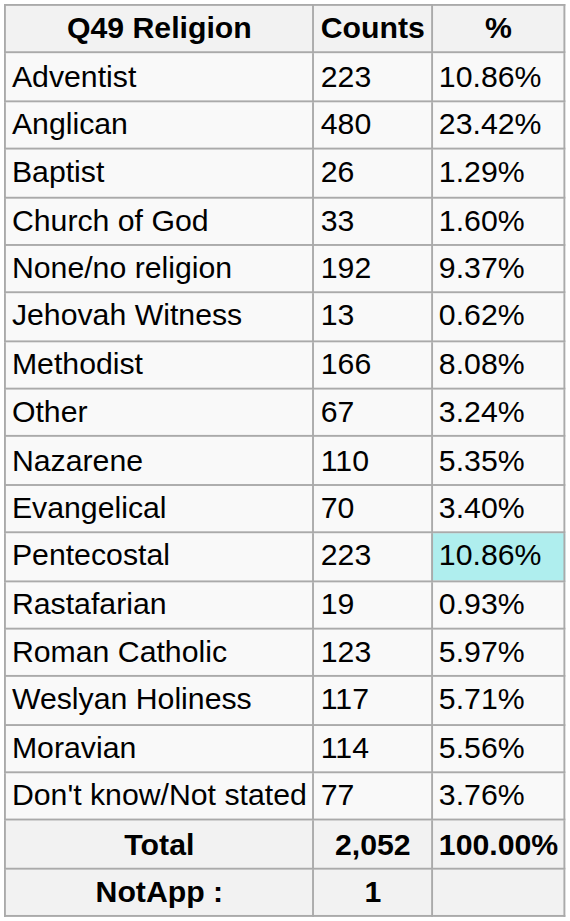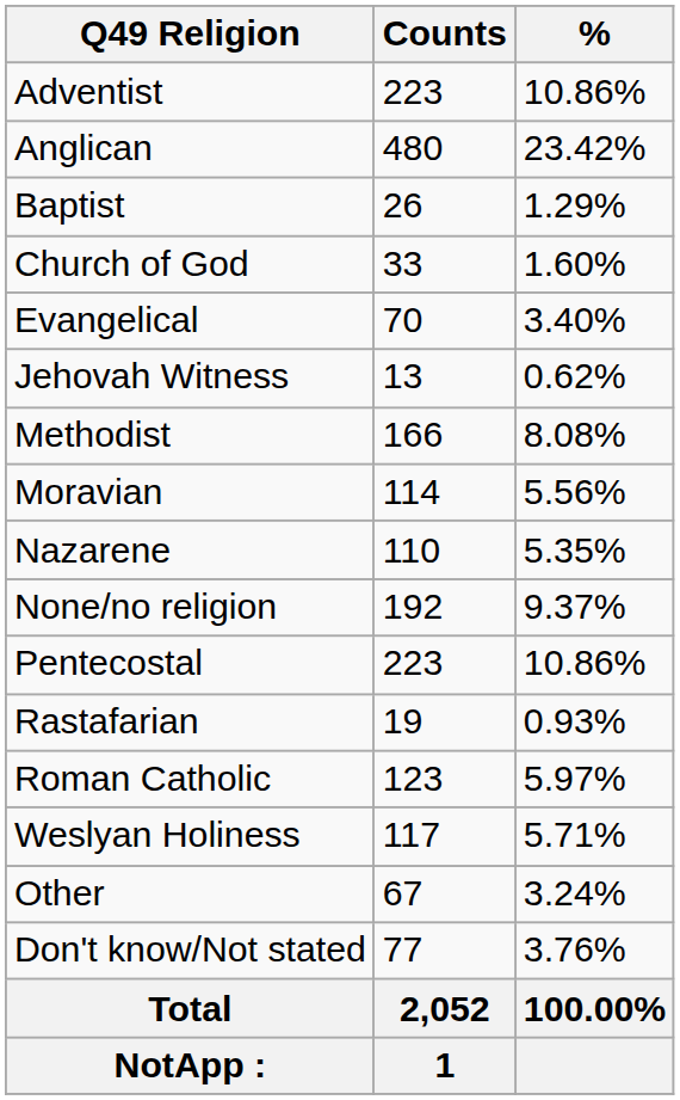 <table class="wikitable sortable">
 <tr>
 <th>Q49 Religion</th>
 <th>Counts</th>
 <th>%</th>
 </tr>
 <tr>
 <td>Adventist</td>
 <td>223</td>
 <td>10.86%</td>
 </tr>
 <tr>
 <td>Anglican</td>
 <td>480</td>
 <td>23.42%</td>
 </tr>
 <tr>
 <td>Baptist</td>
 <td>26</td>
 <td>1.29%</td>
 </tr>
 <tr>
 <td>Church of God</td>
 <td>33</td>
 <td>1.60%</td>
 </tr>
 <tr>
-<td>None/no religion</td>
-<td>192</td>
-<td>9.37%</td>
+<td>Evangelical</td>
+<td>70</td>
+<td>3.40%</td>
 </tr>
 <tr>
 <td>Jehovah Witness</td>
 <td>13</td>
 <td>0.62%</td>
 </tr>
 <tr>
 <td>Methodist</td>
 <td>166</td>
 <td>8.08%</td>
 </tr>
 <tr>
-<td>Other</td>
-<td>67</td>
-<td>3.24%</td>
+<td>Moravian</td>
+<td>114</td>
+<td>5.56%</td>
 </tr>
 <tr>
 <td>Nazarene</td>
 <td>110</td>
 <td>5.35%</td>
 </tr>
 <tr>
-<td>Evangelical</td>
-<td>70</td>
-<td>3.40%</td>
+<td>None/no religion</td>
+<td>192</td>
+<td>9.37%</td>
 </tr>
 <tr>
 <td>Pentecostal</td>
 <td>223</td>
-<td style="background: paleturquoise;">10.86%</td>
+<td>10.86%</td>
 </tr>
 <tr>
 <td>Rastafarian</td>
 <td>19</td>
 <td>0.93%</td>
 </tr>
 <tr>
 <td>Roman Catholic</td>
 <td>123</td>
 <td>5.97%</td>
 </tr>
 <tr>
 <td>Weslyan Holiness</td>
 <td>117</td>
 <td>5.71%</td>
 </tr>
 <tr>
-<td>Moravian</td>
-<td>114</td>
-<td>5.56%</td>
+<td>Other</td>
+<td>67</td>
+<td>3.24%</td>
 </tr>
 <tr>
 <td>Don't know/Not stated</td>
 <td>77</td>
 <td>3.76%</td>
 </tr>
 <tr>
 <th>Total</th>
 <th>2,052</th>
 <th>100.00%</th>
 </tr>
 <tr>
 <th>NotApp :</th>
 <th>1</th>
 <th></th>
 </tr>
 </table>
